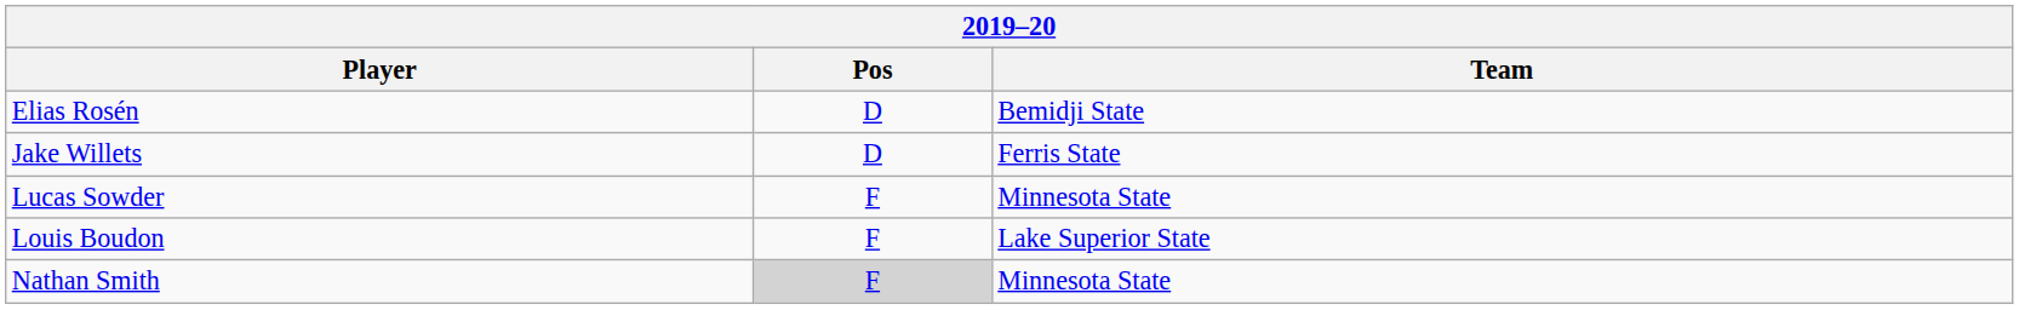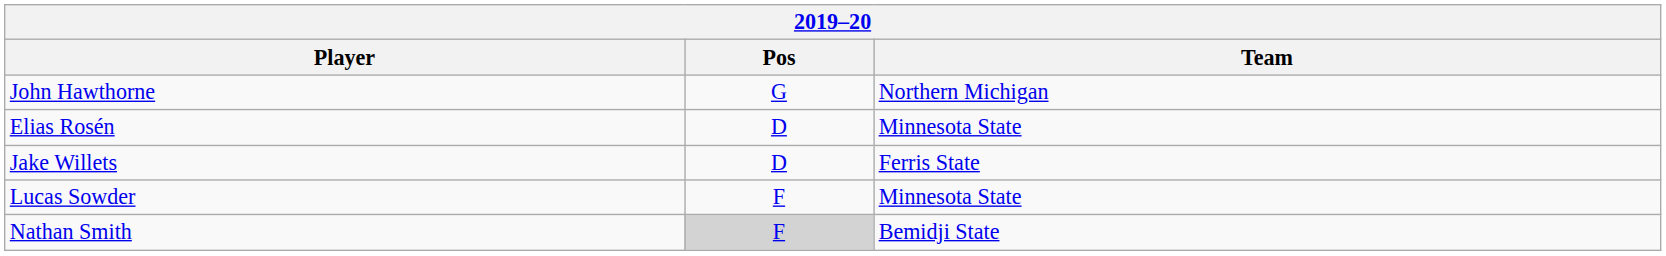 <table class="wikitable" width=95%>
 <tr>
 <th colspan=3><a href='#'>2019–20</a></th>
 </tr>
 <tr>
 <th>Player</th>
 <th>Pos</th>
 <th>Team</th>
 </tr>
 <tr>
+<td><a href='#'>John Hawthorne</a></td>
+<td align=center><a href='#'>G</a></td>
+<td><a href='#'>Northern Michigan</a></td>
+</tr>
+<tr>
 <td><a href='#'>Elias Rosén</a></td>
 <td align=center><a href='#'>D</a></td>
-<td><a href='#'>Bemidji State</a></td>
+<td><a href='#'>Minnesota State</a></td>
 </tr>
 <tr>
 <td><a href='#'>Jake Willets</a></td>
 <td align=center><a href='#'>D</a></td>
 <td><a href='#'>Ferris State</a></td>
 </tr>
 <tr>
 <td><a href='#'>Lucas Sowder</a></td>
 <td align=center><a href='#'>F</a></td>
 <td><a href='#'>Minnesota State</a></td>
 </tr>
 <tr>
-<td><a href='#'>Louis Boudon</a></td>
-<td align=center><a href='#'>F</a></td>
-<td><a href='#'>Lake Superior State</a></td>
-</tr>
-<tr>
 <td><a href='#'>Nathan Smith</a></td>
 <td align=center style="background: lightgrey;"><a href='#'>F</a></td>
-<td><a href='#'>Minnesota State</a></td>
+<td><a href='#'>Bemidji State</a></td>
 </tr>
 </table>
